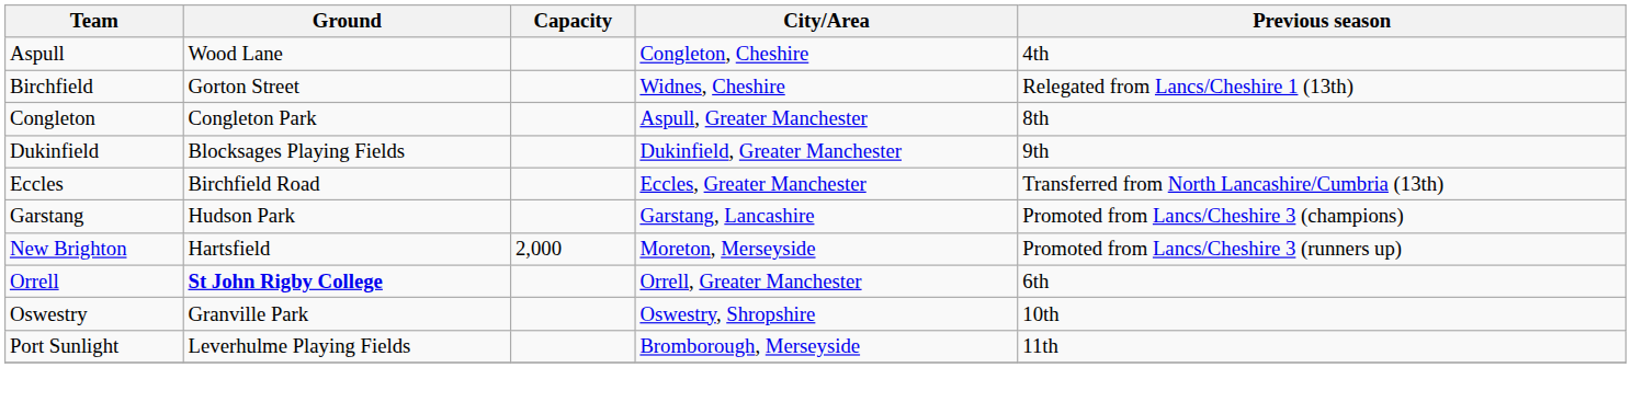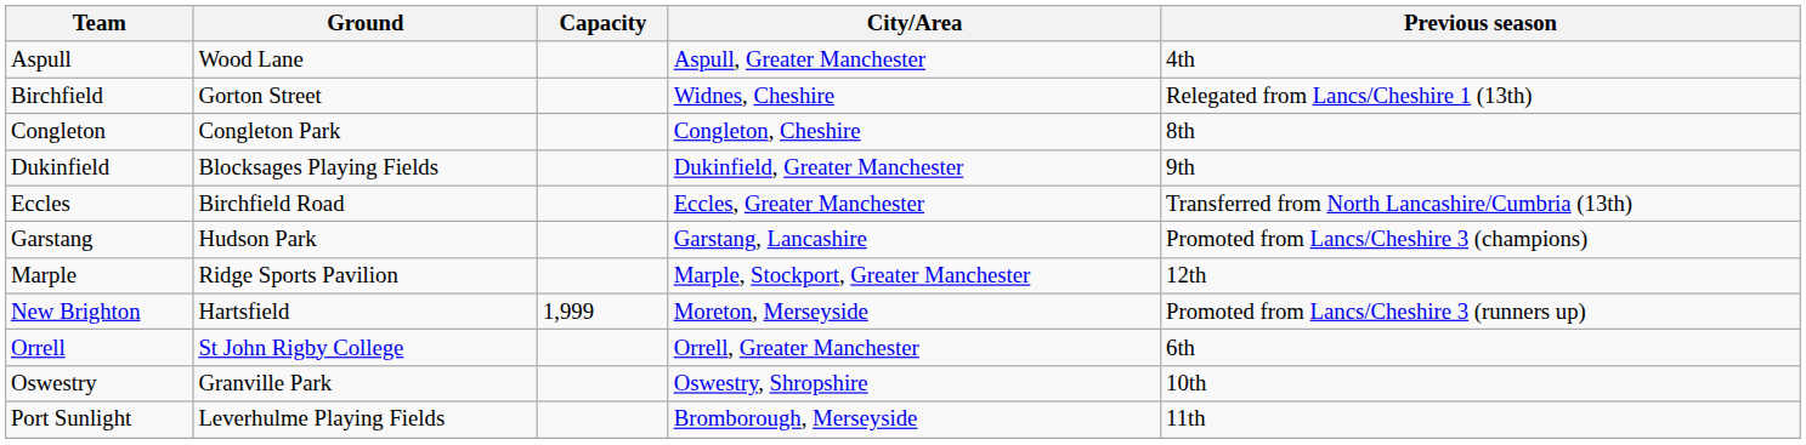 <table class="wikitable sortable" width=100%>
 <tr>
 <th>Team</th>
 <th>Ground</th>
 <th>Capacity</th>
 <th>City/Area</th>
 <th>Previous season</th>
 </tr>
 <tr>
 <td>Aspull</td>
 <td>Wood Lane</td>
 <td></td>
-<td><a href='#'>Congleton</a>, <a href='#'>Cheshire</a></td>
+<td><a href='#'>Aspull</a>, <a href='#'>Greater Manchester</a></td>
 <td>4th</td>
 </tr>
 <tr>
 <td>Birchfield</td>
 <td>Gorton Street</td>
 <td></td>
 <td><a href='#'>Widnes</a>, <a href='#'>Cheshire</a></td>
 <td>Relegated from <a href='#'>Lancs/Cheshire 1</a> (13th)</td>
 </tr>
 <tr>
 <td>Congleton</td>
 <td>Congleton Park</td>
 <td></td>
-<td><a href='#'>Aspull</a>, <a href='#'>Greater Manchester</a></td>
+<td><a href='#'>Congleton</a>, <a href='#'>Cheshire</a></td>
 <td>8th</td>
 </tr>
 <tr>
 <td>Dukinfield</td>
 <td>Blocksages Playing Fields</td>
 <td></td>
 <td><a href='#'>Dukinfield</a>, <a href='#'>Greater Manchester</a></td>
 <td>9th</td>
 </tr>
 <tr>
 <td>Eccles</td>
 <td>Birchfield Road</td>
 <td></td>
 <td><a href='#'>Eccles</a>, <a href='#'>Greater Manchester</a></td>
 <td>Transferred from <a href='#'>North Lancashire/Cumbria</a> (13th)</td>
 </tr>
 <tr>
 <td>Garstang</td>
 <td>Hudson Park</td>
 <td></td>
 <td><a href='#'>Garstang</a>, <a href='#'>Lancashire</a></td>
 <td>Promoted from <a href='#'>Lancs/Cheshire 3</a> (champions)</td>
 </tr>
 <tr>
+<td>Marple</td>
+<td>Ridge Sports Pavilion</td>
+<td></td>
+<td><a href='#'>Marple</a>, <a href='#'>Stockport</a>, <a href='#'>Greater Manchester</a></td>
+<td>12th</td>
+</tr>
+<tr>
 <td><a href='#'>New Brighton</a></td>
 <td>Hartsfield</td>
-<td>2,000</td>
+<td>1,999</td>
 <td><a href='#'>Moreton</a>, <a href='#'>Merseyside</a></td>
 <td>Promoted from <a href='#'>Lancs/Cheshire 3</a> (runners up)</td>
 </tr>
 <tr>
 <td><a href='#'>Orrell</a></td>
-<td><strong><a href='#'>St John Rigby College</a></strong></td>
+<td><a href='#'>St John Rigby College</a></td>
 <td></td>
 <td><a href='#'>Orrell</a>, <a href='#'>Greater Manchester</a></td>
 <td>6th</td>
 </tr>
 <tr>
 <td>Oswestry</td>
 <td>Granville Park</td>
 <td></td>
 <td><a href='#'>Oswestry</a>, <a href='#'>Shropshire</a></td>
 <td>10th</td>
 </tr>
 <tr>
 <td>Port Sunlight</td>
 <td>Leverhulme Playing Fields</td>
 <td></td>
 <td><a href='#'>Bromborough</a>, <a href='#'>Merseyside</a></td>
 <td>11th</td>
 </tr>
 <tr>
 </tr>
 </table>
